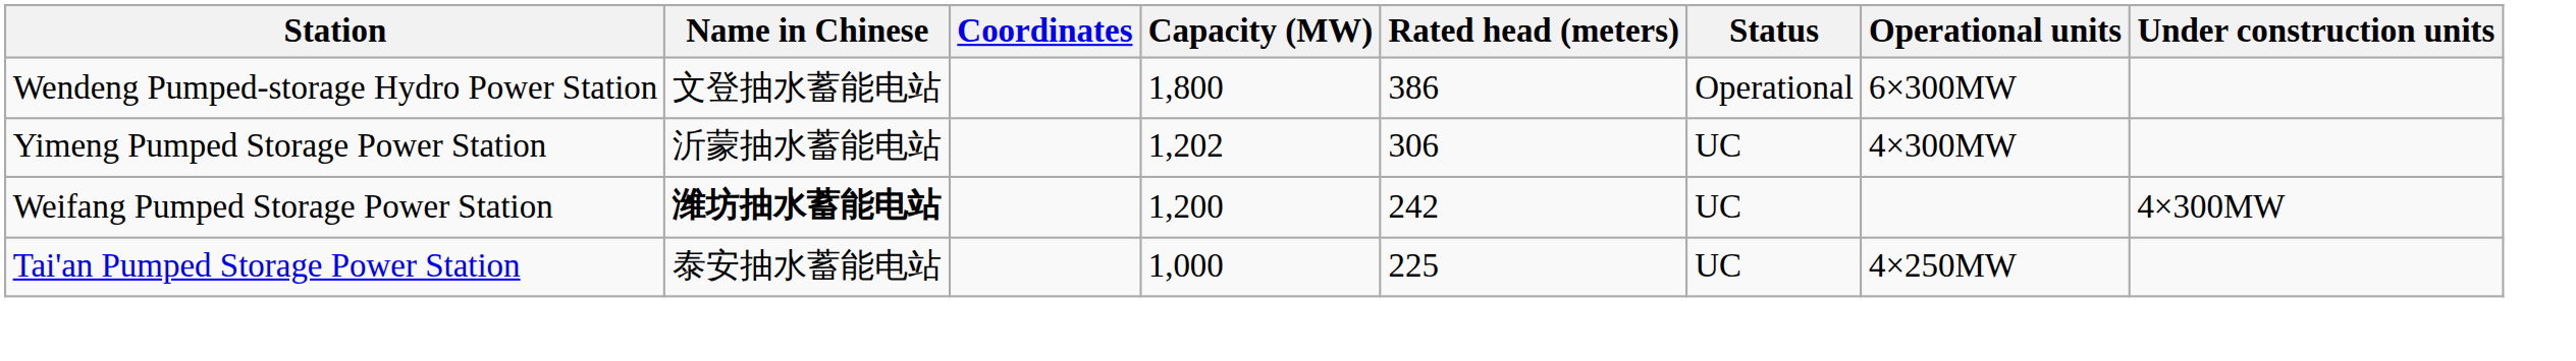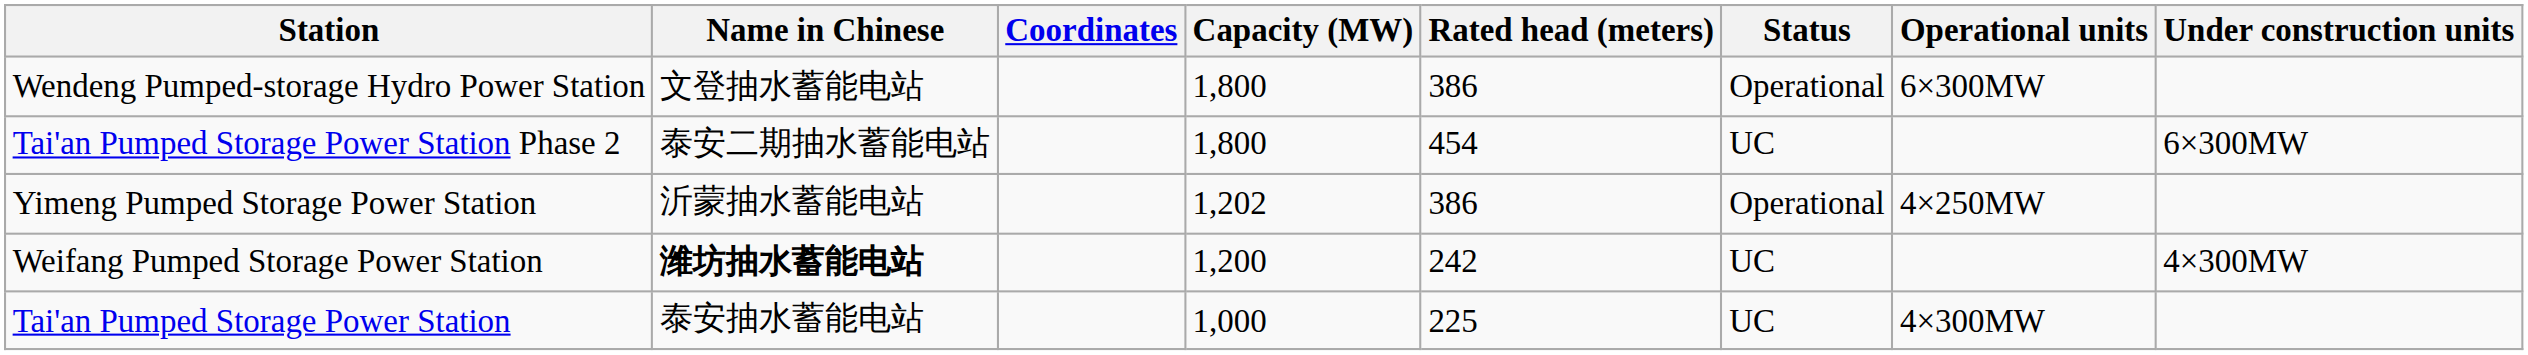 <table class="wikitable sortable">
 <tr>
 <th>Station</th>
 <th>Name in Chinese</th>
 <th><a href='#'>Coordinates</a></th>
 <th>Capacity (MW)</th>
 <th>Rated head (meters)</th>
 <th>Status</th>
 <th>Operational units</th>
 <th>Under construction units</th>
 </tr>
 <tr>
 <td>Wendeng Pumped-storage Hydro Power Station</td>
 <td>文登抽水蓄能电站</td>
 <td></td>
 <td>1,800</td>
 <td>386</td>
 <td>Operational</td>
 <td>6×300MW</td>
 <td></td>
 </tr>
 <tr>
+<td><a href='#'>Tai'an Pumped Storage Power Station</a> Phase 2</td>
+<td>泰安二期抽水蓄能电站</td>
+<td></td>
+<td>1,800</td>
+<td>454</td>
+<td>UC</td>
+<td></td>
+<td>6×300MW</td>
+</tr>
+<tr>
 <td>Yimeng Pumped Storage Power Station</td>
 <td>沂蒙抽水蓄能电站</td>
 <td></td>
 <td>1,202</td>
-<td>306</td>
-<td>UC</td>
-<td>4×300MW</td>
+<td>386</td>
+<td>Operational</td>
+<td>4×250MW</td>
 <td></td>
 </tr>
 <tr>
 <td>Weifang Pumped Storage Power Station</td>
 <td><strong>潍坊抽水蓄能电站</strong></td>
 <td></td>
 <td>1,200</td>
 <td>242</td>
 <td>UC</td>
 <td></td>
 <td>4×300MW</td>
 </tr>
 <tr>
 <td><a href='#'>Tai'an Pumped Storage Power Station</a></td>
 <td>泰安抽水蓄能电站</td>
 <td></td>
 <td>1,000</td>
 <td>225</td>
 <td>UC</td>
-<td>4×250MW</td>
+<td>4×300MW</td>
 <td></td>
 </tr>
 </table>
